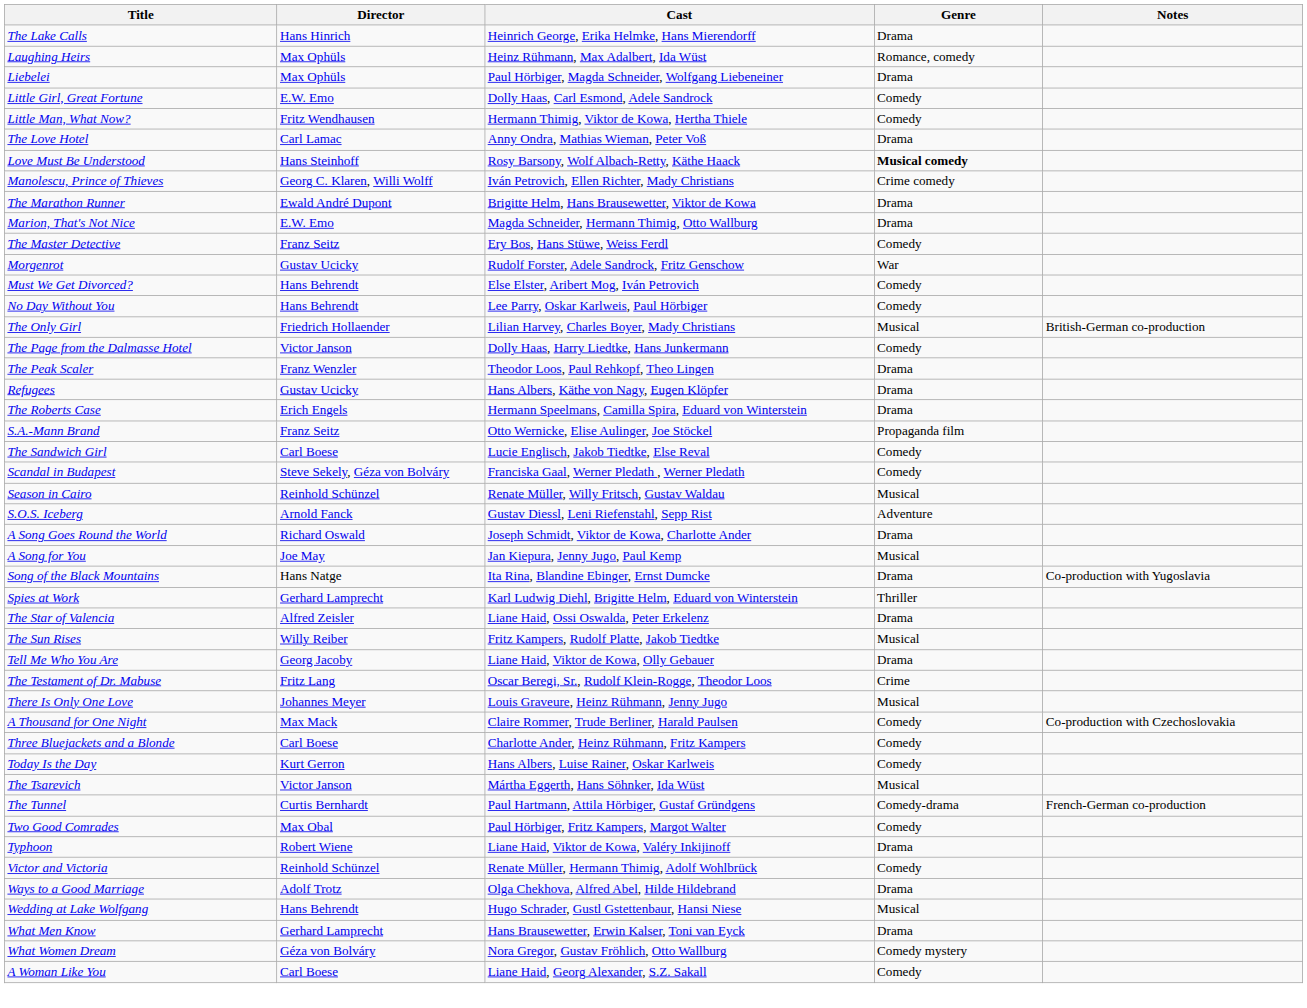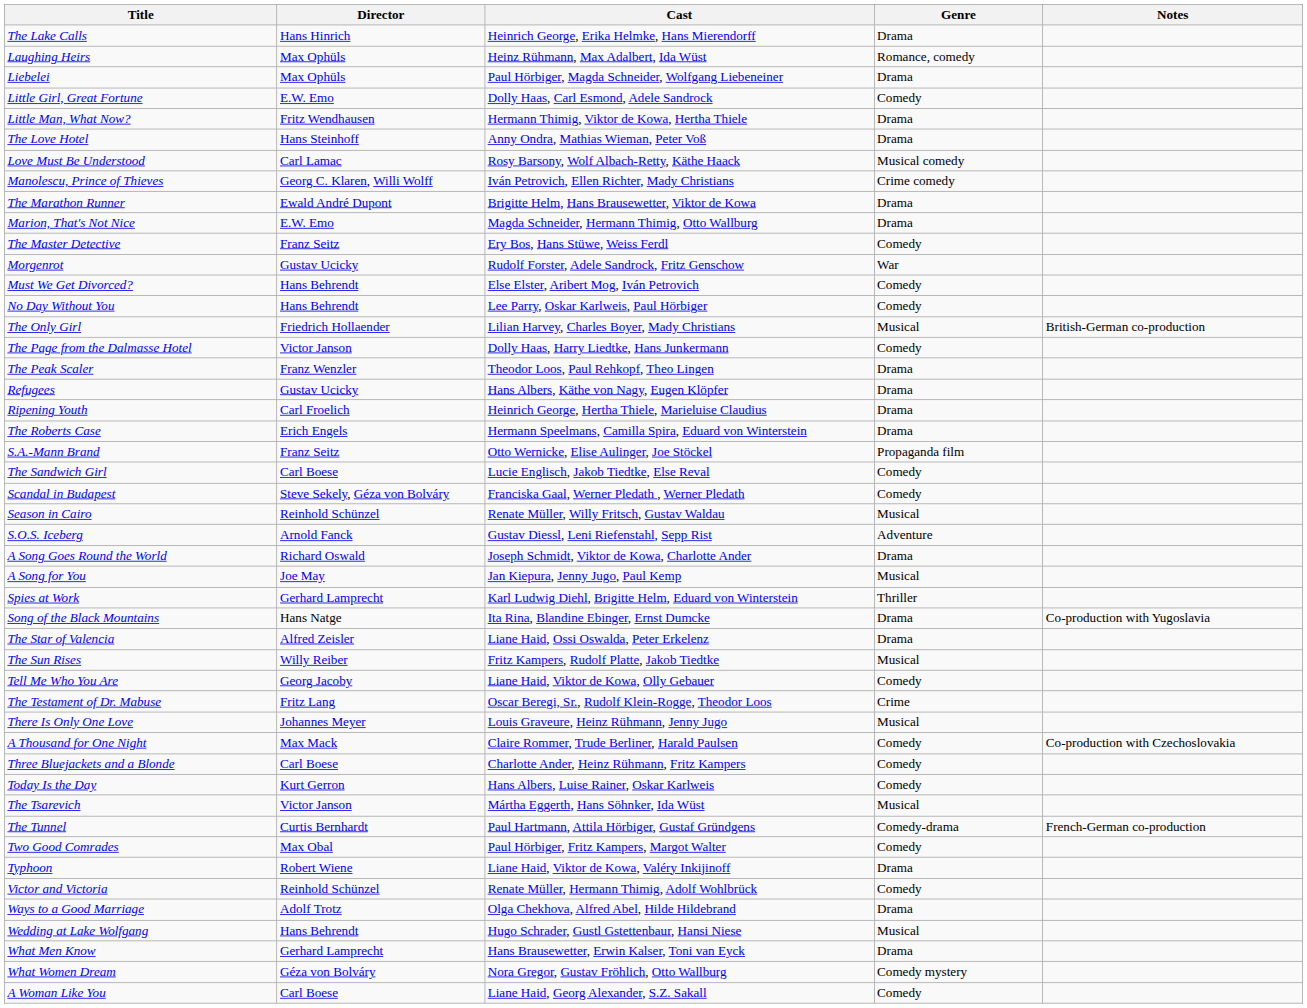 <table class="wikitable" style="width:100%;">
 <tr>
 <th style="width:21%;">Title</th>
 <th style="width:16%;">Director</th>
 <th style="width:30%;">Cast</th>
 <th style="width:13%;">Genre</th>
 <th style="width:20%;">Notes</th>
 </tr>
 <tr>
 <td><em><a href='#'>The Lake Calls</a></em></td>
 <td><a href='#'>Hans Hinrich</a></td>
 <td><a href='#'>Heinrich George</a>, <a href='#'>Erika Helmke</a>, <a href='#'>Hans Mierendorff</a></td>
 <td>Drama</td>
 <td></td>
 </tr>
 <tr>
 <td><em><a href='#'>Laughing Heirs</a></em></td>
 <td><a href='#'>Max Ophüls</a></td>
 <td><a href='#'>Heinz Rühmann</a>, <a href='#'>Max Adalbert</a>, <a href='#'>Ida Wüst</a></td>
 <td>Romance, comedy</td>
 <td></td>
 </tr>
 <tr>
 <td><em><a href='#'>Liebelei</a></em></td>
 <td><a href='#'>Max Ophüls</a></td>
 <td><a href='#'>Paul Hörbiger</a>, <a href='#'>Magda Schneider</a>, <a href='#'>Wolfgang Liebeneiner</a></td>
 <td>Drama</td>
 <td></td>
 </tr>
 <tr>
 <td><em><a href='#'>Little Girl, Great Fortune</a></em></td>
 <td><a href='#'>E.W. Emo</a></td>
 <td><a href='#'>Dolly Haas</a>, <a href='#'>Carl Esmond</a>, <a href='#'>Adele Sandrock</a></td>
 <td>Comedy</td>
 <td></td>
 </tr>
 <tr>
 <td><em><a href='#'>Little Man, What Now?</a></em></td>
 <td><a href='#'>Fritz Wendhausen</a></td>
 <td><a href='#'>Hermann Thimig</a>, <a href='#'>Viktor de Kowa</a>, <a href='#'>Hertha Thiele</a></td>
-<td>Comedy</td>
+<td>Drama</td>
 <td></td>
 </tr>
 <tr>
 <td><em><a href='#'>The Love Hotel</a></em></td>
-<td><a href='#'>Carl Lamac</a></td>
+<td><a href='#'>Hans Steinhoff</a></td>
 <td><a href='#'>Anny Ondra</a>, <a href='#'>Mathias Wieman</a>, <a href='#'>Peter Voß</a></td>
 <td>Drama</td>
 <td></td>
 </tr>
 <tr>
 <td><em><a href='#'>Love Must Be Understood</a></em></td>
-<td><a href='#'>Hans Steinhoff</a></td>
+<td><a href='#'>Carl Lamac</a></td>
 <td><a href='#'>Rosy Barsony</a>, <a href='#'>Wolf Albach-Retty</a>, <a href='#'>Käthe Haack</a></td>
-<td><strong>Musical comedy</strong></td>
+<td>Musical comedy</td>
 <td></td>
 </tr>
 <tr>
 <td><em><a href='#'>Manolescu, Prince of Thieves</a></em></td>
 <td><a href='#'>Georg C. Klaren</a>, <a href='#'>Willi Wolff</a></td>
 <td><a href='#'>Iván Petrovich</a>, <a href='#'>Ellen Richter</a>, <a href='#'>Mady Christians</a></td>
 <td>Crime comedy</td>
 <td></td>
 </tr>
 <tr>
 <td><em><a href='#'>The Marathon Runner</a></em></td>
 <td><a href='#'>Ewald André Dupont</a></td>
 <td><a href='#'>Brigitte Helm</a>, <a href='#'>Hans Brausewetter</a>, <a href='#'>Viktor de Kowa</a></td>
 <td>Drama</td>
 <td></td>
 </tr>
 <tr>
 <td><em><a href='#'>Marion, That's Not Nice</a></em></td>
 <td><a href='#'>E.W. Emo</a></td>
 <td><a href='#'>Magda Schneider</a>, <a href='#'>Hermann Thimig</a>, <a href='#'>Otto Wallburg</a></td>
 <td>Drama</td>
 <td></td>
 </tr>
 <tr>
 <td><em><a href='#'>The Master Detective</a></em></td>
 <td><a href='#'>Franz Seitz</a></td>
 <td><a href='#'>Ery Bos</a>, <a href='#'>Hans Stüwe</a>, <a href='#'>Weiss Ferdl</a></td>
 <td>Comedy</td>
 <td></td>
 </tr>
 <tr>
 <td><em><a href='#'>Morgenrot</a></em></td>
 <td><a href='#'>Gustav Ucicky</a></td>
 <td><a href='#'>Rudolf Forster</a>, <a href='#'>Adele Sandrock</a>, <a href='#'>Fritz Genschow</a></td>
 <td>War</td>
 <td></td>
 </tr>
 <tr>
 <td><em><a href='#'>Must We Get Divorced?</a></em></td>
 <td><a href='#'>Hans Behrendt</a></td>
 <td><a href='#'>Else Elster</a>, <a href='#'>Aribert Mog</a>, <a href='#'>Iván Petrovich</a></td>
 <td>Comedy</td>
 <td></td>
 </tr>
 <tr>
 <td><em><a href='#'>No Day Without You</a></em></td>
 <td><a href='#'>Hans Behrendt</a></td>
 <td><a href='#'>Lee Parry</a>, <a href='#'>Oskar Karlweis</a>, <a href='#'>Paul Hörbiger</a></td>
 <td>Comedy</td>
 <td></td>
 </tr>
 <tr>
 <td><em><a href='#'>The Only Girl</a></em></td>
 <td><a href='#'>Friedrich Hollaender</a></td>
 <td><a href='#'>Lilian Harvey</a>, <a href='#'>Charles Boyer</a>, <a href='#'>Mady Christians</a></td>
 <td>Musical</td>
 <td>British-German co-production</td>
 </tr>
 <tr>
 <td><em><a href='#'>The Page from the Dalmasse Hotel</a></em></td>
 <td><a href='#'>Victor Janson</a></td>
 <td><a href='#'>Dolly Haas</a>, <a href='#'>Harry Liedtke</a>, <a href='#'>Hans Junkermann</a></td>
 <td>Comedy</td>
 <td></td>
 </tr>
 <tr>
 <td><em><a href='#'>The Peak Scaler</a></em></td>
 <td><a href='#'>Franz Wenzler</a></td>
 <td><a href='#'>Theodor Loos</a>, <a href='#'>Paul Rehkopf</a>, <a href='#'>Theo Lingen</a></td>
 <td>Drama</td>
 <td></td>
 </tr>
 <tr>
 <td><em><a href='#'>Refugees</a></em></td>
 <td><a href='#'>Gustav Ucicky</a></td>
 <td><a href='#'>Hans Albers</a>, <a href='#'>Käthe von Nagy</a>, <a href='#'>Eugen Klöpfer</a></td>
 <td>Drama</td>
 <td></td>
 </tr>
 <tr>
+<td><em><a href='#'>Ripening Youth</a></em></td>
+<td><a href='#'>Carl Froelich</a></td>
+<td><a href='#'>Heinrich George</a>, <a href='#'>Hertha Thiele</a>, <a href='#'>Marieluise Claudius</a></td>
+<td>Drama</td>
+<td></td>
+</tr>
+<tr>
 <td><em><a href='#'>The Roberts Case</a></em></td>
 <td><a href='#'>Erich Engels</a></td>
 <td><a href='#'>Hermann Speelmans</a>, <a href='#'>Camilla Spira</a>, <a href='#'>Eduard von Winterstein</a></td>
 <td>Drama</td>
 <td></td>
 </tr>
 <tr>
 <td><em><a href='#'>S.A.-Mann Brand</a></em></td>
 <td><a href='#'>Franz Seitz</a></td>
 <td><a href='#'>Otto Wernicke</a>, <a href='#'>Elise Aulinger</a>, <a href='#'>Joe Stöckel</a></td>
 <td>Propaganda film</td>
 <td></td>
 </tr>
 <tr>
 <td><em><a href='#'>The Sandwich Girl</a></em></td>
 <td><a href='#'>Carl Boese</a></td>
 <td><a href='#'>Lucie Englisch</a>, <a href='#'>Jakob Tiedtke</a>, <a href='#'>Else Reval</a></td>
 <td>Comedy</td>
 <td></td>
 </tr>
 <tr>
 <td><em><a href='#'>Scandal in Budapest</a></em></td>
 <td><a href='#'>Steve Sekely</a>, <a href='#'>Géza von Bolváry</a></td>
 <td><a href='#'>Franciska Gaal</a>, <a href='#'>Werner Pledath </a>, <a href='#'>Werner Pledath</a></td>
 <td>Comedy</td>
 <td></td>
 </tr>
 <tr>
 <td><em><a href='#'>Season in Cairo</a></em></td>
 <td><a href='#'>Reinhold Schünzel</a></td>
 <td><a href='#'>Renate Müller</a>, <a href='#'>Willy Fritsch</a>, <a href='#'>Gustav Waldau</a></td>
 <td>Musical</td>
 <td></td>
 </tr>
 <tr>
 <td><em><a href='#'>S.O.S. Iceberg</a></em></td>
 <td><a href='#'>Arnold Fanck</a></td>
 <td><a href='#'>Gustav Diessl</a>, <a href='#'>Leni Riefenstahl</a>, <a href='#'>Sepp Rist</a></td>
 <td>Adventure</td>
 <td></td>
 </tr>
 <tr>
 <td><em><a href='#'>A Song Goes Round the World</a></em></td>
 <td><a href='#'>Richard Oswald</a></td>
 <td><a href='#'>Joseph Schmidt</a>, <a href='#'>Viktor de Kowa</a>, <a href='#'>Charlotte Ander</a></td>
 <td>Drama</td>
 <td></td>
 </tr>
 <tr>
 <td><em><a href='#'>A Song for You</a></em></td>
 <td><a href='#'>Joe May</a></td>
 <td><a href='#'>Jan Kiepura</a>, <a href='#'>Jenny Jugo</a>, <a href='#'>Paul Kemp</a></td>
 <td>Musical</td>
 <td></td>
 </tr>
 <tr>
+<td><em><a href='#'>Spies at Work</a></em></td>
+<td><a href='#'>Gerhard Lamprecht</a></td>
+<td><a href='#'>Karl Ludwig Diehl</a>, <a href='#'>Brigitte Helm</a>, <a href='#'>Eduard von Winterstein</a></td>
+<td>Thriller</td>
+<td></td>
+</tr>
+<tr>
 <td><em><a href='#'>Song of the Black Mountains</a></em></td>
 <td>Hans Natge</td>
 <td><a href='#'>Ita Rina</a>, <a href='#'>Blandine Ebinger</a>, <a href='#'>Ernst Dumcke</a></td>
 <td>Drama</td>
 <td>Co-production with Yugoslavia</td>
-</tr>
-<tr>
-<td><em><a href='#'>Spies at Work</a></em></td>
-<td><a href='#'>Gerhard Lamprecht</a></td>
-<td><a href='#'>Karl Ludwig Diehl</a>, <a href='#'>Brigitte Helm</a>, <a href='#'>Eduard von Winterstein</a></td>
-<td>Thriller</td>
-<td></td>
 </tr>
 <tr>
 <td><em><a href='#'>The Star of Valencia</a></em></td>
 <td><a href='#'>Alfred Zeisler</a></td>
 <td><a href='#'>Liane Haid</a>, <a href='#'>Ossi Oswalda</a>, <a href='#'>Peter Erkelenz</a></td>
 <td>Drama</td>
 <td></td>
 </tr>
 <tr>
 <td><em><a href='#'>The Sun Rises</a></em></td>
 <td><a href='#'>Willy Reiber</a></td>
 <td><a href='#'>Fritz Kampers</a>, <a href='#'>Rudolf Platte</a>, <a href='#'>Jakob Tiedtke</a></td>
 <td>Musical</td>
 <td></td>
 </tr>
 <tr>
 <td><em><a href='#'>Tell Me Who You Are</a></em></td>
 <td><a href='#'>Georg Jacoby</a></td>
 <td><a href='#'>Liane Haid</a>, <a href='#'>Viktor de Kowa</a>, <a href='#'>Olly Gebauer</a></td>
-<td>Drama</td>
+<td>Comedy</td>
 <td></td>
 </tr>
 <tr>
 <td><em><a href='#'>The Testament of Dr. Mabuse</a></em></td>
 <td><a href='#'>Fritz Lang</a></td>
 <td><a href='#'>Oscar Beregi, Sr.</a>, <a href='#'>Rudolf Klein-Rogge</a>, <a href='#'>Theodor Loos</a></td>
 <td>Crime</td>
 <td></td>
 </tr>
 <tr>
 <td><em><a href='#'>There Is Only One Love</a></em></td>
 <td><a href='#'>Johannes Meyer</a></td>
 <td><a href='#'>Louis Graveure</a>, <a href='#'>Heinz Rühmann</a>, <a href='#'>Jenny Jugo</a></td>
 <td>Musical</td>
 <td></td>
 </tr>
 <tr>
 <td><em><a href='#'>A Thousand for One Night</a></em></td>
 <td><a href='#'>Max Mack</a></td>
 <td><a href='#'>Claire Rommer</a>, <a href='#'>Trude Berliner</a>, <a href='#'>Harald Paulsen</a></td>
 <td>Comedy</td>
 <td>Co-production with Czechoslovakia</td>
 </tr>
 <tr>
 <td><em><a href='#'>Three Bluejackets and a Blonde</a></em></td>
 <td><a href='#'>Carl Boese</a></td>
 <td><a href='#'>Charlotte Ander</a>, <a href='#'>Heinz Rühmann</a>, <a href='#'>Fritz Kampers</a></td>
 <td>Comedy</td>
 <td></td>
 </tr>
 <tr>
 <td><em><a href='#'>Today Is the Day</a></em></td>
 <td><a href='#'>Kurt Gerron</a></td>
 <td><a href='#'>Hans Albers</a>, <a href='#'>Luise Rainer</a>, <a href='#'>Oskar Karlweis</a></td>
 <td>Comedy</td>
 <td></td>
 </tr>
 <tr>
 <td><em><a href='#'>The Tsarevich</a></em></td>
 <td><a href='#'>Victor Janson</a></td>
 <td><a href='#'>Mártha Eggerth</a>, <a href='#'>Hans Söhnker</a>, <a href='#'>Ida Wüst</a></td>
 <td>Musical</td>
 <td></td>
 </tr>
 <tr>
 <td><em><a href='#'>The Tunnel</a></em></td>
 <td><a href='#'>Curtis Bernhardt</a></td>
 <td><a href='#'>Paul Hartmann</a>, <a href='#'>Attila Hörbiger</a>, <a href='#'>Gustaf Gründgens</a></td>
 <td>Comedy-drama</td>
 <td>French-German co-production</td>
 </tr>
 <tr>
 <td><em><a href='#'>Two Good Comrades</a></em></td>
 <td><a href='#'>Max Obal</a></td>
 <td><a href='#'>Paul Hörbiger</a>, <a href='#'>Fritz Kampers</a>, <a href='#'>Margot Walter</a></td>
 <td>Comedy</td>
 <td></td>
 </tr>
 <tr>
 <td><em><a href='#'>Typhoon</a></em></td>
 <td><a href='#'>Robert Wiene</a></td>
 <td><a href='#'>Liane Haid</a>, <a href='#'>Viktor de Kowa</a>, <a href='#'>Valéry Inkijinoff</a></td>
 <td>Drama</td>
 <td></td>
 </tr>
 <tr>
 <td><em><a href='#'>Victor and Victoria</a></em></td>
 <td><a href='#'>Reinhold Schünzel</a></td>
 <td><a href='#'>Renate Müller</a>, <a href='#'>Hermann Thimig</a>, <a href='#'>Adolf Wohlbrück</a></td>
 <td>Comedy</td>
 <td></td>
 </tr>
 <tr>
 <td><em><a href='#'>Ways to a Good Marriage</a></em></td>
 <td><a href='#'>Adolf Trotz</a></td>
 <td><a href='#'>Olga Chekhova</a>, <a href='#'>Alfred Abel</a>, <a href='#'>Hilde Hildebrand</a></td>
 <td>Drama</td>
 <td></td>
 </tr>
 <tr>
 <td><em><a href='#'>Wedding at Lake Wolfgang</a></em></td>
 <td><a href='#'>Hans Behrendt</a></td>
 <td><a href='#'>Hugo Schrader</a>, <a href='#'>Gustl Gstettenbaur</a>, <a href='#'>Hansi Niese</a></td>
 <td>Musical</td>
 <td></td>
 </tr>
 <tr>
 <td><em><a href='#'>What Men Know</a></em></td>
 <td><a href='#'>Gerhard Lamprecht</a></td>
 <td><a href='#'>Hans Brausewetter</a>, <a href='#'>Erwin Kalser</a>, <a href='#'>Toni van Eyck</a></td>
 <td>Drama</td>
 <td></td>
 </tr>
 <tr>
 <td><em><a href='#'>What Women Dream</a></em></td>
 <td><a href='#'>Géza von Bolváry</a></td>
 <td><a href='#'>Nora Gregor</a>, <a href='#'>Gustav Fröhlich</a>, <a href='#'>Otto Wallburg</a></td>
 <td>Comedy mystery</td>
 <td></td>
 </tr>
 <tr>
 <td><em><a href='#'>A Woman Like You</a></em></td>
 <td><a href='#'>Carl Boese</a></td>
 <td><a href='#'>Liane Haid</a>, <a href='#'>Georg Alexander</a>, <a href='#'>S.Z. Sakall</a></td>
 <td>Comedy</td>
 <td></td>
 </tr>
 </table>
